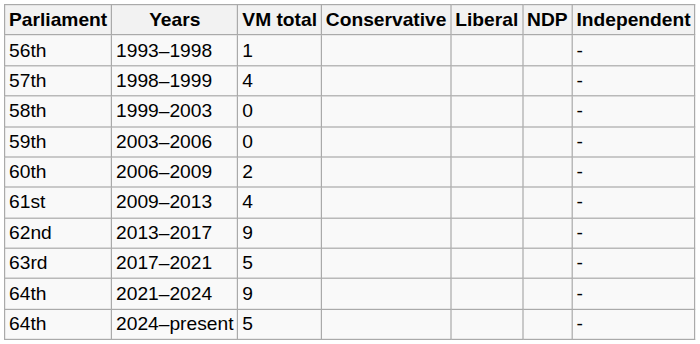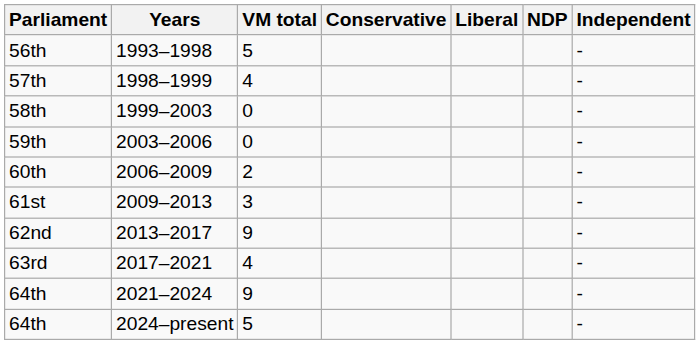 <table class="wikitable sortable">
 <tr>
 <th data-sort-type="number">Parliament</th>
 <th>Years</th>
 <th>VM total</th>
 <th>Conservative</th>
 <th>Liberal</th>
 <th>NDP</th>
 <th>Independent</th>
 </tr>
 <tr>
 <td>56th</td>
 <td>1993–1998</td>
-<td>1</td>
+<td>5</td>
 <td></td>
 <td></td>
 <td></td>
 <td>-</td>
 </tr>
 <tr>
 <td>57th</td>
 <td>1998–1999</td>
 <td>4</td>
 <td></td>
 <td></td>
 <td></td>
 <td>-</td>
 </tr>
 <tr>
 <td>58th</td>
 <td>1999–2003</td>
 <td>0</td>
 <td></td>
 <td></td>
 <td></td>
 <td>-</td>
 </tr>
 <tr>
 <td>59th</td>
 <td>2003–2006</td>
 <td>0</td>
 <td></td>
 <td></td>
 <td></td>
 <td>-</td>
 </tr>
 <tr>
 <td>60th</td>
 <td>2006–2009</td>
 <td>2</td>
 <td></td>
 <td></td>
 <td></td>
 <td>-</td>
 </tr>
 <tr>
 <td>61st</td>
 <td>2009–2013</td>
-<td>4</td>
+<td>3</td>
 <td></td>
 <td></td>
 <td></td>
 <td>-</td>
 </tr>
 <tr>
 <td>62nd</td>
 <td>2013–2017</td>
 <td>9</td>
 <td></td>
 <td></td>
 <td></td>
 <td>-</td>
 </tr>
 <tr>
 <td>63rd</td>
 <td>2017–2021</td>
-<td>5</td>
+<td>4</td>
 <td></td>
 <td></td>
 <td></td>
 <td>-</td>
 </tr>
 <tr>
 <td>64th</td>
 <td>2021–2024</td>
 <td>9</td>
 <td></td>
 <td></td>
 <td></td>
 <td>-</td>
 </tr>
 <tr>
 <td>64th</td>
 <td>2024–present</td>
 <td>5</td>
 <td></td>
 <td></td>
 <td></td>
 <td>-</td>
 </tr>
 </table>
